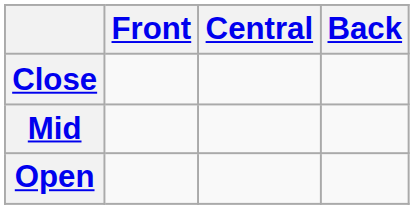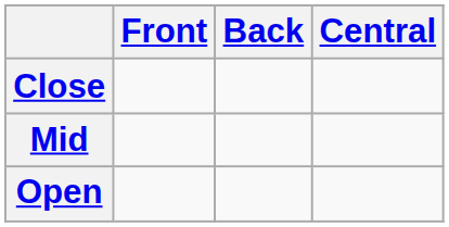 <table class="wikitable" style = "text-align:center">
 <tr>
 <th></th>
 <th><a href='#'>Front</a></th>
+<th><a href='#'>Back</a></th>
 <th><a href='#'>Central</a></th>
-<th><a href='#'>Back</a></th>
 </tr>
 <tr>
 <th><a href='#'>Close</a></th>
 <td></td>
 <td></td>
 <td></td>
 </tr>
 <tr>
 <th><a href='#'>Mid</a></th>
 <td></td>
 <td></td>
 <td></td>
 </tr>
 <tr>
 <th><a href='#'>Open</a></th>
 <td></td>
 <td></td>
 <td></td>
 </tr>
 </table>
